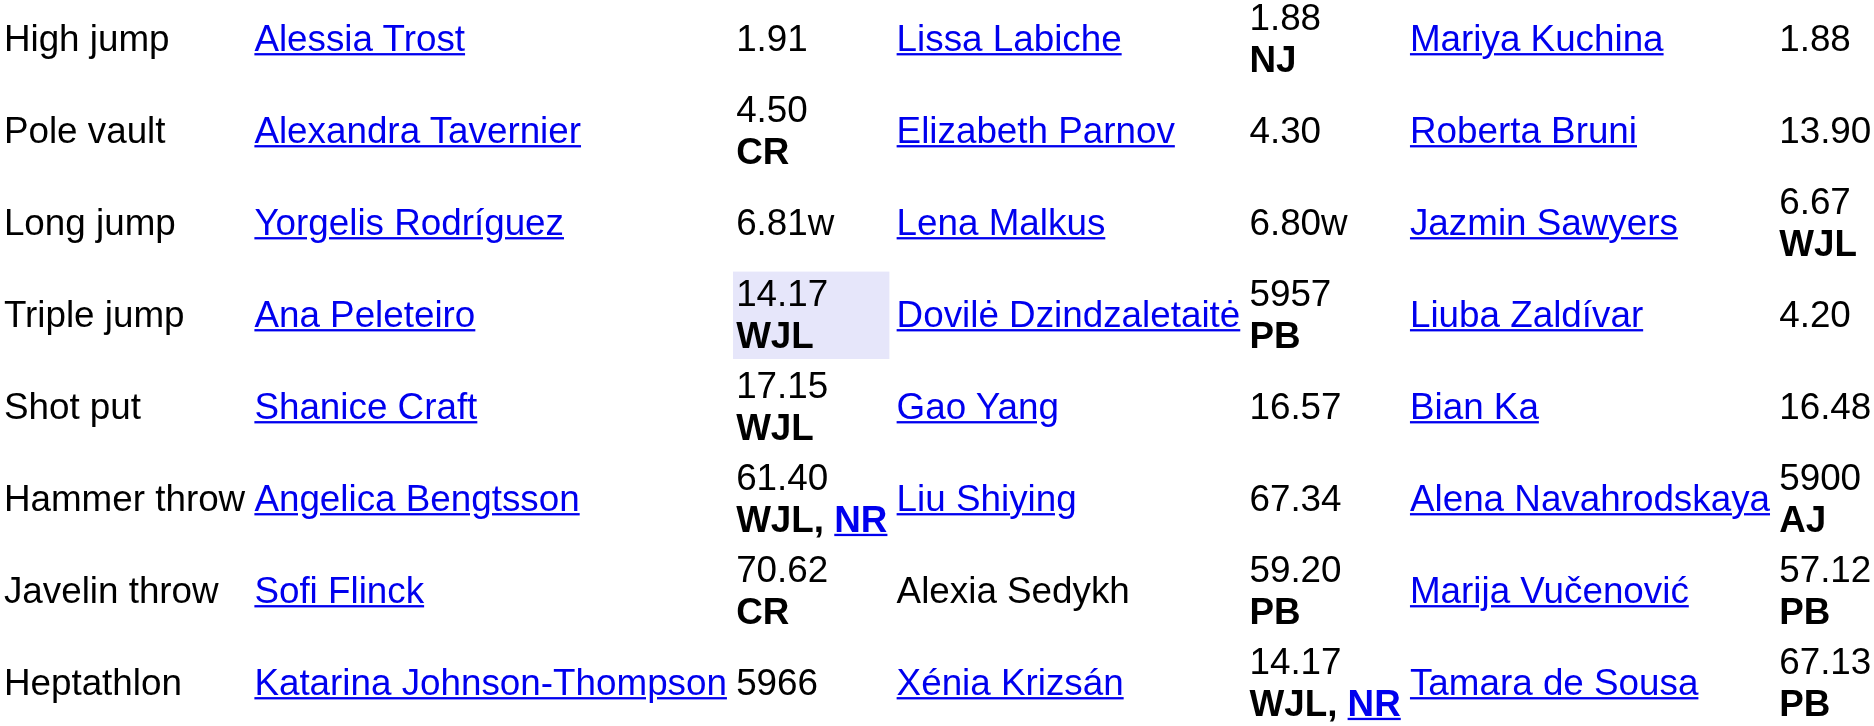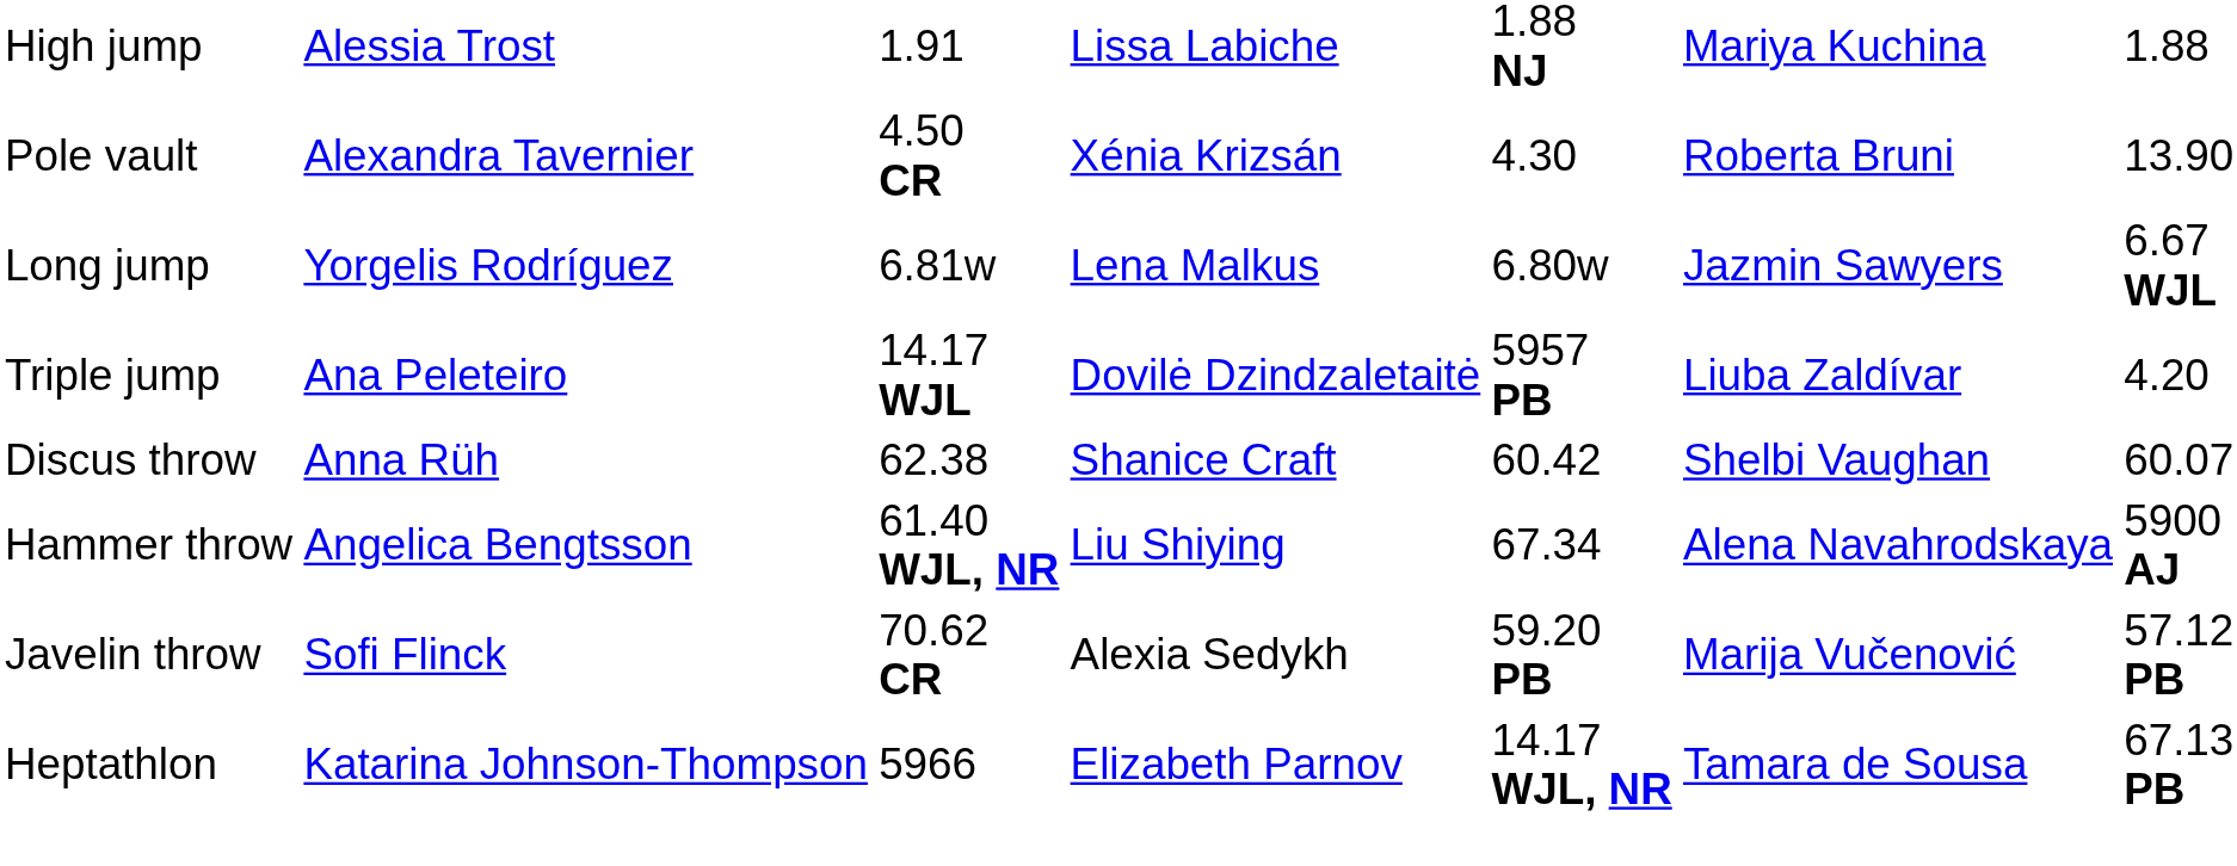 <table>
 <tr>
 <td>High jump<br></td>
 <td><a href='#'>Alessia Trost</a><br><em></em></td>
 <td>1.91</td>
 <td><a href='#'>Lissa Labiche</a><br><em></em></td>
 <td>1.88 <br><strong>NJ</strong></td>
 <td><a href='#'>Mariya Kuchina</a><br><em></em></td>
 <td>1.88</td>
 </tr>
 <tr>
 <td>Pole vault<br></td>
 <td><a href='#'>Alexandra Tavernier</a><br><em></em></td>
 <td>4.50 <br><strong>CR</strong></td>
-<td><a href='#'>Elizabeth Parnov</a><br><em></em></td>
+<td><a href='#'>Xénia Krizsán</a><br><em></em></td>
 <td>4.30</td>
 <td><a href='#'>Roberta Bruni</a><br><em></em></td>
 <td>13.90</td>
 </tr>
 <tr>
 <td>Long jump<br></td>
 <td><a href='#'>Yorgelis Rodríguez</a><br><em></em></td>
 <td>6.81w</td>
 <td><a href='#'>Lena Malkus</a><br><em></em></td>
 <td>6.80w</td>
 <td><a href='#'>Jazmin Sawyers</a><br><em></em></td>
 <td>6.67 <br><strong>WJL</strong></td>
 </tr>
 <tr>
 <td>Triple jump<br></td>
 <td><a href='#'>Ana Peleteiro</a><br><em></em></td>
-<td style="background: lavender;">14.17 <br><strong>WJL</strong></td>
+<td>14.17 <br><strong>WJL</strong></td>
 <td><a href='#'>Dovilė Dzindzaletaitė</a><br><em></em></td>
 <td>5957 <br><strong>PB</strong></td>
 <td><a href='#'>Liuba Zaldívar</a><br><em></em></td>
 <td>4.20</td>
 </tr>
 <tr>
-<td>Shot put<br></td>
+<td>Discus throw<br></td>
+<td><a href='#'>Anna Rüh</a><br><em></em></td>
+<td>62.38</td>
 <td><a href='#'>Shanice Craft</a><br><em></em></td>
-<td>17.15 <br><strong>WJL</strong></td>
-<td><a href='#'>Gao Yang</a><br><em></em></td>
-<td>16.57</td>
-<td><a href='#'>Bian Ka</a><br><em></em></td>
-<td>16.48</td>
+<td>60.42</td>
+<td><a href='#'>Shelbi Vaughan</a><br><em></em></td>
+<td>60.07</td>
 </tr>
 <tr>
 <td>Hammer throw<br></td>
 <td><a href='#'>Angelica Bengtsson</a><br><em></em></td>
 <td>61.40 <br><strong>WJL, <a href='#'>NR</a></strong></td>
 <td><a href='#'>Liu Shiying</a><br><em></em></td>
 <td>67.34</td>
 <td><a href='#'>Alena Navahrodskaya</a><br><em></em></td>
 <td>5900 <br><strong>AJ</strong></td>
 </tr>
 <tr>
 <td>Javelin throw<br></td>
 <td><a href='#'>Sofi Flinck</a><br><em></em></td>
 <td>70.62 <br><strong>CR</strong></td>
 <td>Alexia Sedykh<br><em></em></td>
 <td>59.20 <br><strong>PB</strong></td>
 <td><a href='#'>Marija Vučenović</a><br><em></em></td>
 <td>57.12	<br><strong>PB</strong></td>
 </tr>
 <tr>
 <td>Heptathlon<br></td>
 <td><a href='#'>Katarina Johnson-Thompson</a><br><em></em></td>
 <td>5966</td>
-<td><a href='#'>Xénia Krizsán</a><br><em></em></td>
+<td><a href='#'>Elizabeth Parnov</a><br><em></em></td>
 <td>14.17 <br><strong>WJL, <a href='#'>NR</a></strong></td>
 <td><a href='#'>Tamara de Sousa</a><br><em></em></td>
 <td>67.13 <br><strong>PB</strong></td>
 </tr>
 <tr>
 </tr>
 </table>
